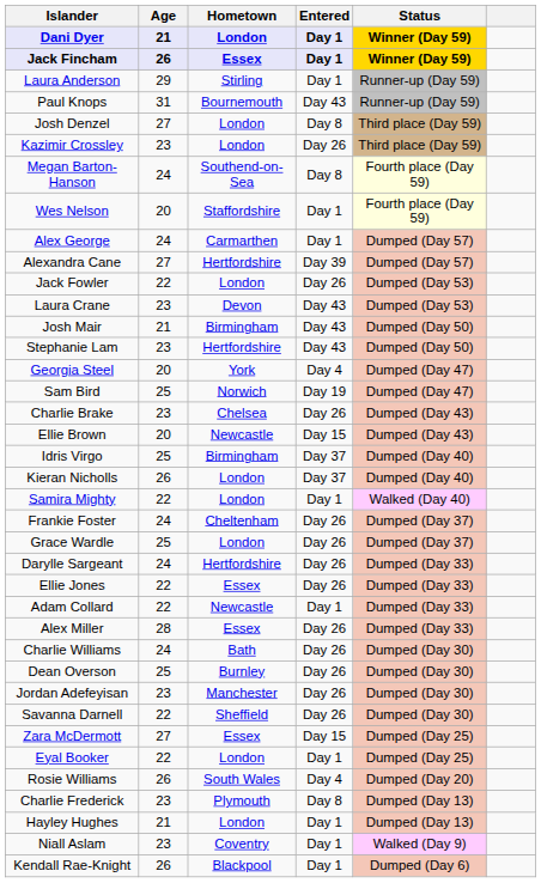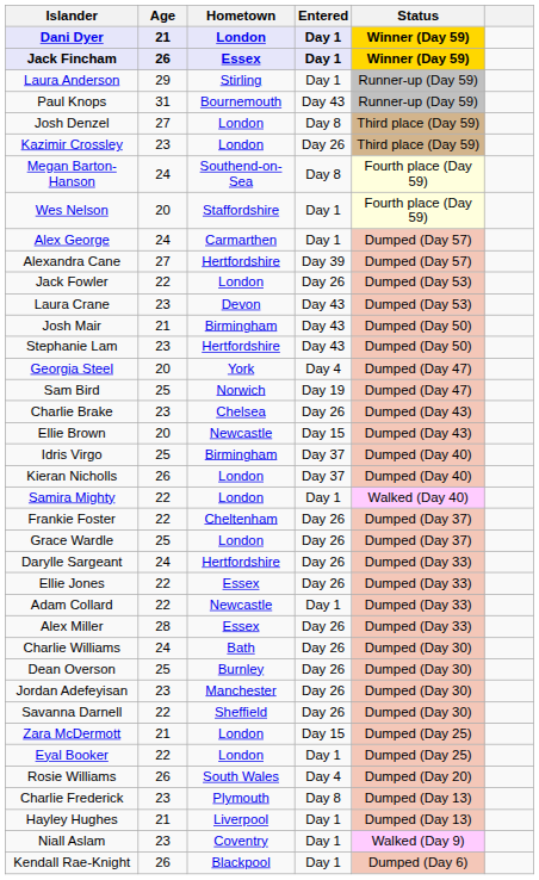 <table class="wikitable sortable" style="text-align:center;">
 <tr>
 <th width="150"><strong>Islander</strong></th>
 <th width="50"><strong>Age</strong></th>
 <th width="120"><strong>Hometown</strong></th>
 <th width="50"><strong>Entered</strong></th>
 <th width="150"><strong>Status</strong></th>
 <th width="50"><strong></strong></th>
 </tr>
 <tr>
 <td style="background:lavender;"><strong><a href='#'>Dani Dyer</a></strong></td>
 <td style="background:lavender;"><strong>21</strong></td>
 <td style="background:lavender;"><strong><a href='#'>London</a></strong></td>
 <td style="background:lavender;"><strong>Day 1</strong></td>
 <td style="background:gold;"><strong>Winner (Day 59)</strong></td>
 <td></td>
 </tr>
 <tr>
 <td style="background:lavender;"><strong>Jack Fincham</strong></td>
 <td style="background:lavender;"><strong>26</strong></td>
 <td style="background:lavender;"><strong><a href='#'>Essex</a></strong></td>
 <td style="background:lavender;"><strong>Day 1</strong></td>
 <td style="background:gold;"><strong>Winner (Day 59)</strong></td>
 <td></td>
 </tr>
 <tr>
 <td><a href='#'>Laura Anderson</a></td>
 <td>29</td>
 <td><a href='#'>Stirling</a></td>
 <td>Day 1</td>
 <td style="background:silver;">Runner-up (Day 59)</td>
 <td></td>
 </tr>
 <tr>
 <td>Paul Knops</td>
 <td>31</td>
 <td><a href='#'>Bournemouth</a></td>
 <td>Day 43</td>
 <td style="background:silver;">Runner-up (Day 59)</td>
 <td></td>
 </tr>
 <tr>
 <td>Josh Denzel</td>
 <td>27</td>
 <td><a href='#'>London</a></td>
 <td>Day 8</td>
 <td style="background:tan;">Third place (Day 59)</td>
 <td></td>
 </tr>
 <tr>
 <td><a href='#'>Kazimir Crossley</a></td>
 <td>23</td>
 <td><a href='#'>London</a></td>
 <td>Day 26</td>
 <td style="background:tan;">Third place (Day 59)</td>
 <td></td>
 </tr>
 <tr>
 <td><a href='#'>Megan Barton-Hanson</a></td>
 <td>24</td>
 <td><a href='#'>Southend-on-Sea</a></td>
 <td>Day 8</td>
 <td style="background:#FFFFDD;">Fourth place (Day 59)</td>
 <td></td>
 </tr>
 <tr>
 <td><a href='#'>Wes Nelson</a></td>
 <td>20</td>
 <td><a href='#'>Staffordshire</a></td>
 <td>Day 1</td>
 <td style="background:#FFFFDD;">Fourth place (Day 59)</td>
 <td></td>
 </tr>
 <tr>
 <td><a href='#'>Alex George</a></td>
 <td>24</td>
 <td><a href='#'>Carmarthen</a></td>
 <td>Day 1</td>
 <td style="background:#f4c7b8;">Dumped (Day 57)</td>
 <td></td>
 </tr>
 <tr>
 <td>Alexandra Cane</td>
 <td>27</td>
 <td><a href='#'>Hertfordshire</a></td>
 <td>Day 39</td>
 <td style="background:#f4c7b8;">Dumped (Day 57)</td>
 <td></td>
 </tr>
 <tr>
 <td>Jack Fowler</td>
 <td>22</td>
 <td><a href='#'>London</a></td>
 <td>Day 26</td>
 <td style="background:#f4c7b8;">Dumped (Day 53)</td>
 <td></td>
 </tr>
 <tr>
 <td>Laura Crane</td>
 <td>23</td>
 <td><a href='#'>Devon</a></td>
 <td>Day 43</td>
 <td style="background:#f4c7b8;">Dumped (Day 53)</td>
 <td></td>
 </tr>
 <tr>
 <td>Josh Mair</td>
 <td>21</td>
 <td><a href='#'>Birmingham</a></td>
 <td>Day 43</td>
 <td style="background:#f4c7b8;">Dumped (Day 50)</td>
 <td></td>
 </tr>
 <tr>
 <td>Stephanie Lam</td>
 <td>23</td>
 <td><a href='#'>Hertfordshire</a></td>
 <td>Day 43</td>
 <td style="background:#f4c7b8;">Dumped (Day 50)</td>
 <td></td>
 </tr>
 <tr>
 <td><a href='#'>Georgia Steel</a></td>
 <td>20</td>
 <td><a href='#'>York</a></td>
 <td>Day 4</td>
 <td style="background:#f4c7b8;">Dumped (Day 47)</td>
 <td></td>
 </tr>
 <tr>
 <td>Sam Bird</td>
 <td>25</td>
 <td><a href='#'>Norwich</a></td>
 <td>Day 19</td>
 <td style="background:#f4c7b8;">Dumped (Day 47)</td>
 <td></td>
 </tr>
 <tr>
 <td>Charlie Brake</td>
 <td>23</td>
 <td><a href='#'>Chelsea</a></td>
 <td>Day 26</td>
 <td style="background:#f4c7b8;">Dumped (Day 43)</td>
 <td></td>
 </tr>
 <tr>
 <td>Ellie Brown</td>
 <td>20</td>
 <td><a href='#'>Newcastle</a></td>
 <td>Day 15</td>
 <td style="background:#f4c7b8;">Dumped (Day 43)</td>
 <td></td>
 </tr>
 <tr>
 <td>Idris Virgo</td>
 <td>25</td>
 <td><a href='#'>Birmingham</a></td>
 <td>Day 37</td>
 <td style="background:#f4c7b8;">Dumped (Day 40)</td>
 <td></td>
 </tr>
 <tr>
 <td>Kieran Nicholls</td>
 <td>26</td>
 <td><a href='#'>London</a></td>
 <td>Day 37</td>
 <td style="background:#f4c7b8;">Dumped (Day 40)</td>
 <td></td>
 </tr>
 <tr>
 <td><a href='#'>Samira Mighty</a></td>
 <td>22</td>
 <td><a href='#'>London</a></td>
 <td>Day 1</td>
 <td style="background:#FCF;">Walked (Day 40)</td>
 <td></td>
 </tr>
 <tr>
 <td>Frankie Foster</td>
-<td>24</td>
+<td>22</td>
 <td><a href='#'>Cheltenham</a></td>
 <td>Day 26</td>
 <td style="background:#f4c7b8;">Dumped (Day 37)</td>
 <td></td>
 </tr>
 <tr>
 <td>Grace Wardle</td>
 <td>25</td>
 <td><a href='#'>London</a></td>
 <td>Day 26</td>
 <td style="background:#f4c7b8;">Dumped (Day 37)</td>
 <td></td>
 </tr>
 <tr>
 <td>Darylle Sargeant</td>
 <td>24</td>
 <td><a href='#'>Hertfordshire</a></td>
 <td>Day 26</td>
 <td style="background:#f4c7b8;">Dumped (Day 33)</td>
 <td></td>
 </tr>
 <tr>
 <td>Ellie Jones</td>
 <td>22</td>
 <td><a href='#'>Essex</a></td>
 <td>Day 26</td>
 <td style="background:#f4c7b8;">Dumped (Day 33)</td>
 <td></td>
 </tr>
 <tr>
 <td>Adam Collard</td>
 <td>22</td>
 <td><a href='#'>Newcastle</a></td>
 <td>Day 1</td>
 <td style="background:#f4c7b8;">Dumped (Day 33)</td>
 <td></td>
 </tr>
 <tr>
 <td>Alex Miller</td>
 <td>28</td>
 <td><a href='#'>Essex</a></td>
 <td>Day 26</td>
 <td style="background:#f4c7b8;">Dumped (Day 33)</td>
 <td></td>
 </tr>
 <tr>
 <td>Charlie Williams</td>
 <td>24</td>
 <td><a href='#'>Bath</a></td>
 <td>Day 26</td>
 <td style="background:#f4c7b8;">Dumped (Day 30)</td>
 <td></td>
 </tr>
 <tr>
 <td>Dean Overson</td>
 <td>25</td>
 <td><a href='#'>Burnley</a></td>
 <td>Day 26</td>
 <td style="background:#f4c7b8;">Dumped (Day 30)</td>
 <td></td>
 </tr>
 <tr>
 <td>Jordan Adefeyisan</td>
 <td>23</td>
 <td><a href='#'>Manchester</a></td>
 <td>Day 26</td>
 <td style="background:#f4c7b8;">Dumped (Day 30)</td>
 <td></td>
 </tr>
 <tr>
 <td>Savanna Darnell</td>
 <td>22</td>
 <td><a href='#'>Sheffield</a></td>
 <td>Day 26</td>
 <td style="background:#f4c7b8;">Dumped (Day 30)</td>
 <td></td>
 </tr>
 <tr>
 <td><a href='#'>Zara McDermott</a></td>
-<td>27</td>
-<td><a href='#'>Essex</a></td>
+<td>21</td>
+<td><a href='#'>London</a></td>
 <td>Day 15</td>
 <td style="background:#f4c7b8;">Dumped (Day 25)</td>
 <td></td>
 </tr>
 <tr>
 <td><a href='#'>Eyal Booker</a></td>
 <td>22</td>
 <td><a href='#'>London</a></td>
 <td>Day 1</td>
 <td style="background:#f4c7b8;">Dumped (Day 25)</td>
 <td></td>
 </tr>
 <tr>
 <td>Rosie Williams</td>
 <td>26</td>
 <td><a href='#'>South Wales</a></td>
 <td>Day 4</td>
 <td style="background:#f4c7b8;">Dumped (Day 20)</td>
 <td></td>
 </tr>
 <tr>
 <td>Charlie Frederick</td>
 <td>23</td>
 <td><a href='#'>Plymouth</a></td>
 <td>Day 8</td>
 <td style="background:#f4c7b8;">Dumped (Day 13)</td>
 <td></td>
 </tr>
 <tr>
 <td>Hayley Hughes</td>
 <td>21</td>
-<td><a href='#'>London</a></td>
+<td><a href='#'>Liverpool</a></td>
 <td>Day 1</td>
 <td style="background:#f4c7b8;">Dumped (Day 13)</td>
 <td></td>
 </tr>
 <tr>
 <td>Niall Aslam</td>
 <td>23</td>
 <td><a href='#'>Coventry</a></td>
 <td>Day 1</td>
 <td style="background:#FCF;">Walked (Day 9)</td>
 <td></td>
 </tr>
 <tr>
 <td>Kendall Rae-Knight</td>
 <td>26</td>
 <td><a href='#'>Blackpool</a></td>
 <td>Day 1</td>
 <td style="background:#f4c7b8;">Dumped (Day 6)</td>
 <td></td>
 </tr>
 </table>
